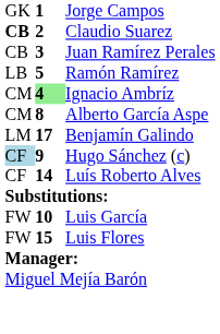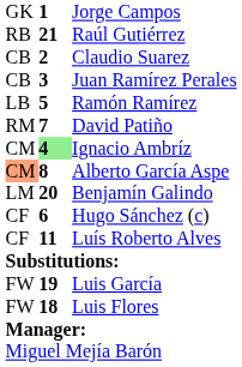 <table style="font-size: 90%" cellspacing="0" cellpadding="0" align=center>
 <tr>
 <th width="25"></th>
 <th width="25"></th>
 </tr>
 <tr>
 <td>GK</td>
 <td><strong>1</strong></td>
 <td><a href='#'>Jorge Campos</a></td>
 </tr>
 <tr>
-<td><strong>CB</strong></td>
+<td>RB</td>
+<td><strong>21</strong></td>
+<td><a href='#'>Raúl Gutiérrez</a></td>
+<td></td>
+<td></td>
+</tr>
+<tr>
+<td>CB</td>
 <td><strong>2</strong></td>
 <td><a href='#'>Claudio Suarez</a></td>
 <td></td>
 </tr>
 <tr>
 <td>CB</td>
 <td><strong>3</strong></td>
 <td><a href='#'>Juan Ramírez Perales</a></td>
 </tr>
 <tr>
 <td>LB</td>
 <td><strong>5</strong></td>
 <td><a href='#'>Ramón Ramírez</a></td>
 </tr>
 <tr>
+<td>RM</td>
+<td><strong>7</strong></td>
+<td><a href='#'>David Patiño</a></td>
+<td></td>
+<td></td>
+</tr>
+<tr>
 <td>CM</td>
 <td style="background: lightgreen;"><strong>4</strong></td>
 <td><a href='#'>Ignacio Ambríz</a></td>
 </tr>
 <tr>
-<td>CM</td>
+<td style="background: lightsalmon;">CM</td>
 <td><strong>8</strong></td>
 <td><a href='#'>Alberto García Aspe</a></td>
 <td></td>
 </tr>
 <tr>
 <td>LM</td>
-<td><strong>17</strong></td>
+<td><strong>20</strong></td>
 <td><a href='#'>Benjamín Galindo</a></td>
 </tr>
 <tr>
-<td style="background: lightblue;">CF</td>
-<td><strong>9</strong></td>
+<td>CF</td>
+<td><strong>6</strong></td>
 <td><a href='#'>Hugo Sánchez</a> (<a href='#'>c</a>)</td>
 <td></td>
 </tr>
 <tr>
 <td>CF</td>
-<td><strong>14</strong></td>
+<td><strong>11</strong></td>
 <td><a href='#'>Luís Roberto Alves</a></td>
 </tr>
 <tr>
 <td colspan=3><strong>Substitutions:</strong></td>
 </tr>
 <tr>
 <td>FW</td>
-<td><strong>10</strong></td>
+<td><strong>19</strong></td>
 <td><a href='#'>Luis García</a></td>
 <td></td>
 <td></td>
 </tr>
 <tr>
 <td>FW</td>
-<td><strong>15</strong></td>
+<td><strong>18</strong></td>
 <td><a href='#'>Luis Flores</a></td>
 <td></td>
 <td></td>
 </tr>
 <tr>
 <td colspan=3><strong>Manager:</strong></td>
 </tr>
 <tr>
 <td colspan=3> <a href='#'>Miguel Mejía Barón</a></td>
 </tr>
 </table>
